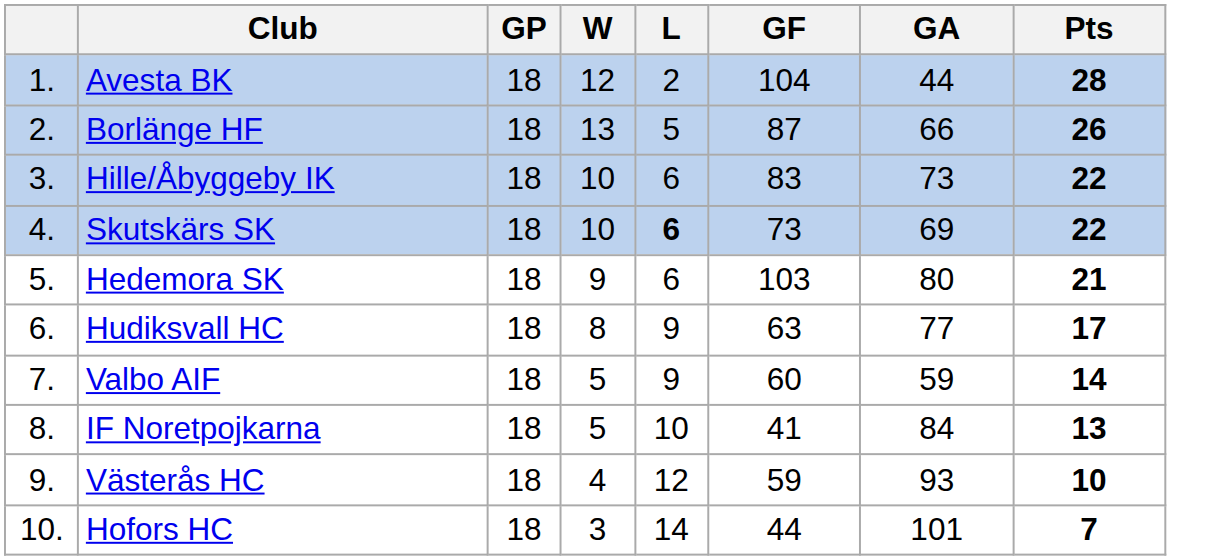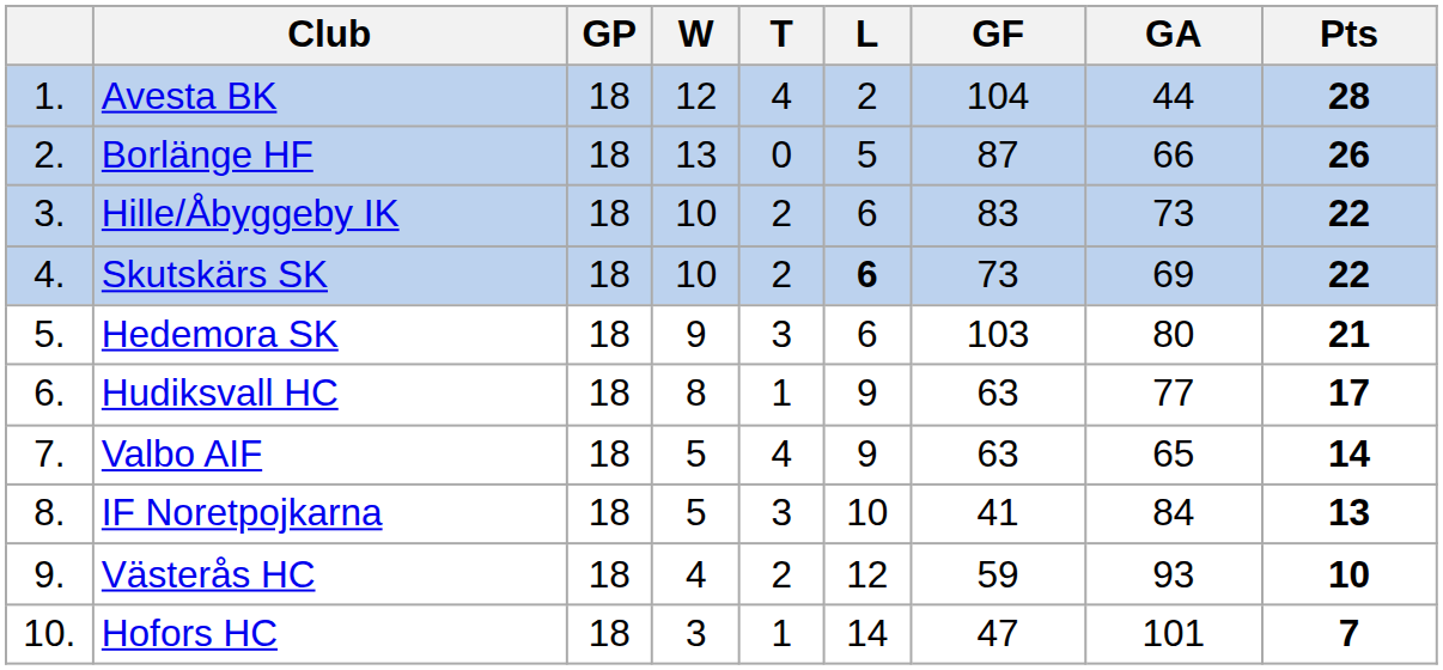 <table class="wikitable">
 <tr>
 <th width="30"></th>
 <th width="200">Club</th>
 <th width="30">GP</th>
 <th width="30">W</th>
+<th width="30">T</th>
 <th width="30">L</th>
 <th width="70">GF</th>
 <th width="70">GA</th>
 <th width="70">Pts</th>
 </tr>
 <tr bgcolor="#BCD2EE" align="center">
 <td>1.</td>
 <td align="left"><a href='#'>Avesta BK</a></td>
 <td>18</td>
 <td>12</td>
+<td>4</td>
 <td>2</td>
 <td>104</td>
 <td>44</td>
 <td><strong>28</strong></td>
 </tr>
 <tr bgcolor="#BCD2EE" align="center">
 <td>2.</td>
 <td align="left"><a href='#'>Borlänge HF</a></td>
 <td>18</td>
 <td>13</td>
+<td>0</td>
 <td>5</td>
 <td>87</td>
 <td>66</td>
 <td><strong>26</strong></td>
 </tr>
 <tr bgcolor="#BCD2EE" align="center">
 <td>3.</td>
 <td align="left"><a href='#'>Hille/Åbyggeby IK</a></td>
 <td>18</td>
 <td>10</td>
+<td>2</td>
 <td>6</td>
 <td>83</td>
 <td>73</td>
 <td><strong>22</strong></td>
 </tr>
 <tr bgcolor="#BCD2EE" align="center">
 <td>4.</td>
 <td align="left"><a href='#'>Skutskärs SK</a></td>
 <td>18</td>
 <td>10</td>
+<td>2</td>
 <td><strong>6</strong></td>
 <td>73</td>
 <td>69</td>
 <td><strong>22</strong></td>
 </tr>
 <tr bgcolor="#FFFFFF" align="center">
 <td>5.</td>
 <td align="left"><a href='#'>Hedemora SK</a></td>
 <td>18</td>
 <td>9</td>
+<td>3</td>
 <td>6</td>
 <td>103</td>
 <td>80</td>
 <td><strong>21</strong></td>
 </tr>
 <tr bgcolor="#FFFFFF" align="center">
 <td>6.</td>
 <td align="left"><a href='#'>Hudiksvall HC</a></td>
 <td>18</td>
 <td>8</td>
+<td>1</td>
 <td>9</td>
 <td>63</td>
 <td>77</td>
 <td><strong>17</strong></td>
 </tr>
 <tr bgcolor="#FFFFFF" align="center">
 <td>7.</td>
 <td align="left"><a href='#'>Valbo AIF</a></td>
 <td>18</td>
 <td>5</td>
+<td>4</td>
 <td>9</td>
-<td>60</td>
-<td>59</td>
+<td>63</td>
+<td>65</td>
 <td><strong>14</strong></td>
 </tr>
 <tr bgcolor="#FFFFFF" align="center">
 <td>8.</td>
 <td align="left"><a href='#'>IF Noretpojkarna</a></td>
 <td>18</td>
 <td>5</td>
+<td>3</td>
 <td>10</td>
 <td>41</td>
 <td>84</td>
 <td><strong>13</strong></td>
 </tr>
 <tr bgcolor="#FFFFFF" align="center">
 <td>9.</td>
 <td align="left"><a href='#'>Västerås HC</a></td>
 <td>18</td>
 <td>4</td>
+<td>2</td>
 <td>12</td>
 <td>59</td>
 <td>93</td>
 <td><strong>10</strong></td>
 </tr>
 <tr bgcolor="#FFFFFF" align="center">
 <td>10.</td>
 <td align="left"><a href='#'>Hofors HC</a></td>
 <td>18</td>
 <td>3</td>
+<td>1</td>
 <td>14</td>
-<td>44</td>
+<td>47</td>
 <td>101</td>
 <td><strong>7</strong></td>
 </tr>
 </table>
